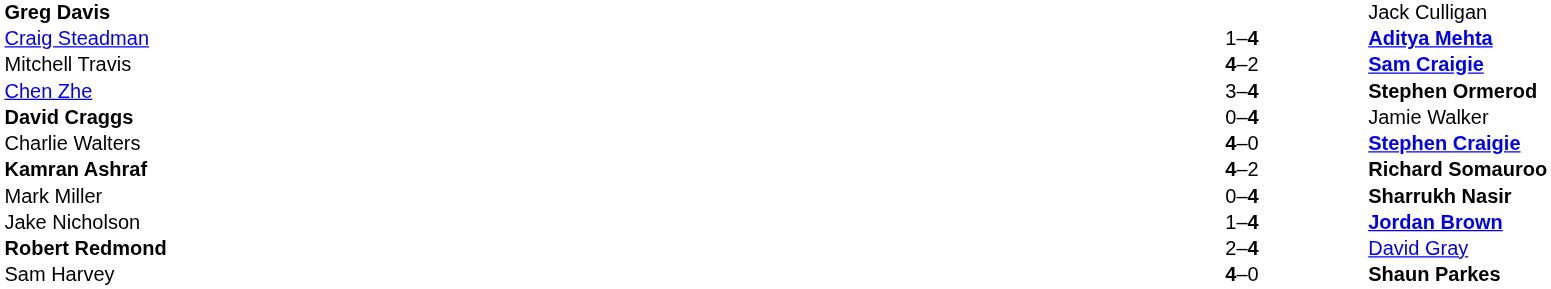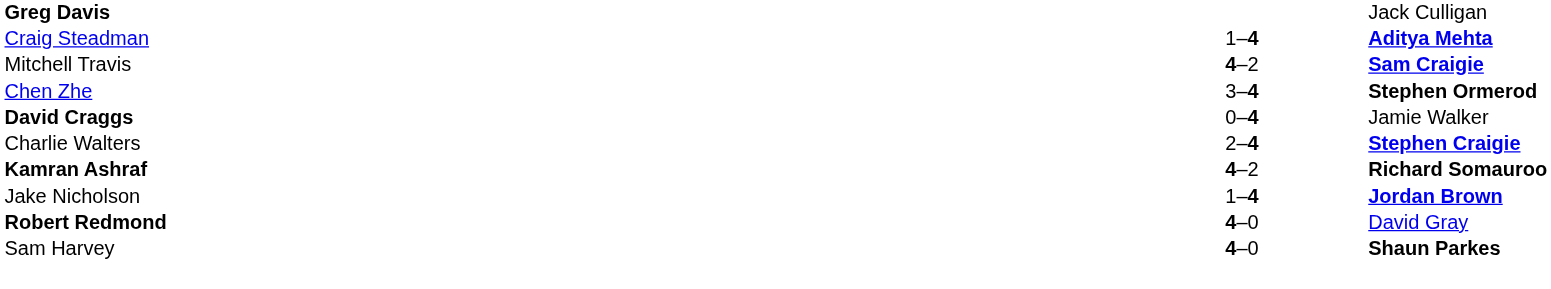 <table width="100%" cellspacing="1">
 <tr>
 <th width=45%></th>
 <th width=10%></th>
 <th width=45%></th>
 </tr>
 <tr>
 <td> <strong>Greg Davis</strong></td>
 <td align="center"></td>
 <td> Jack Culligan</td>
 </tr>
 <tr>
 <td> <a href='#'>Craig Steadman</a></td>
 <td align="center">1–<strong>4</strong></td>
 <td> <strong><a href='#'>Aditya Mehta</a></strong></td>
 </tr>
 <tr>
 <td> Mitchell Travis</td>
 <td align="center"><strong>4</strong>–2</td>
 <td> <strong><a href='#'>Sam Craigie</a></strong></td>
 </tr>
 <tr>
 <td> <a href='#'>Chen Zhe</a></td>
 <td align="center">3–<strong>4</strong></td>
 <td> <strong>Stephen Ormerod</strong></td>
 </tr>
 <tr>
 <td> <strong>David Craggs</strong></td>
 <td align="center">0–<strong>4</strong></td>
 <td> Jamie Walker</td>
 </tr>
 <tr>
 <td> Charlie Walters</td>
-<td align="center"><strong>4</strong>–0</td>
+<td align="center">2–<strong>4</strong></td>
 <td> <strong><a href='#'>Stephen Craigie</a></strong></td>
 </tr>
 <tr>
 <td> <strong>Kamran Ashraf</strong></td>
 <td align="center"><strong>4</strong>–2</td>
 <td><strong> Richard Somauroo</strong></td>
 </tr>
 <tr>
-<td> Mark Miller</td>
-<td align="center">0–<strong>4</strong></td>
-<td> <strong>Sharrukh Nasir</strong></td>
-</tr>
-<tr>
 <td> Jake Nicholson</td>
 <td align="center">1–<strong>4</strong></td>
 <td> <strong><a href='#'>Jordan Brown</a></strong></td>
 </tr>
 <tr>
 <td> <strong>Robert Redmond</strong></td>
-<td align="center">2–<strong>4</strong></td>
+<td align="center"><strong>4</strong>–0</td>
 <td> <a href='#'>David Gray</a></td>
 </tr>
 <tr>
 <td> Sam Harvey</td>
 <td align="center"><strong>4</strong>–0</td>
 <td> <strong>Shaun Parkes</strong></td>
 </tr>
 </table>
